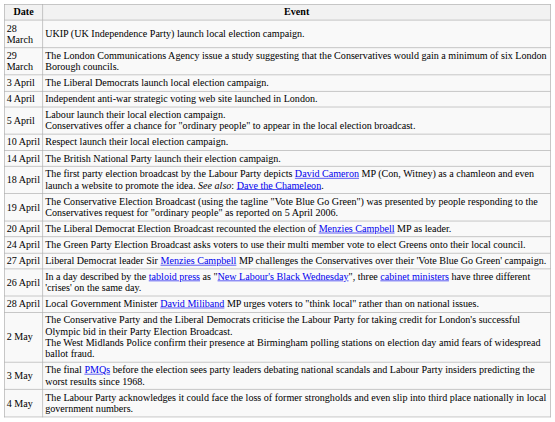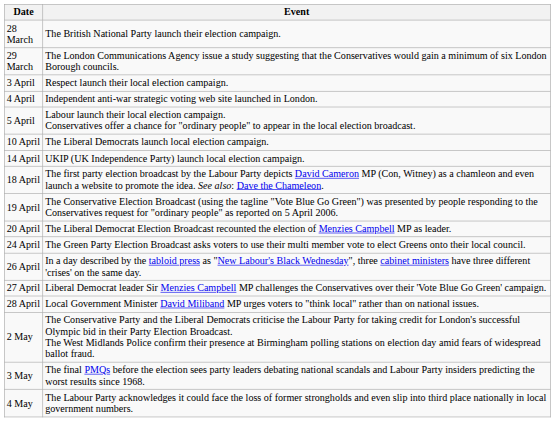 <table class="wikitable">
 <tr>
 <th scope="col">Date</th>
 <th scope="col">Event</th>
 </tr>
 <tr>
 <td>28 March</td>
-<td>UKIP (UK Independence Party) launch local election campaign.</td>
+<td>The British National Party launch their election campaign.</td>
 </tr>
 <tr>
 <td>29 March</td>
 <td>The London Communications Agency issue a study suggesting that the Conservatives would gain a minimum of six London Borough councils.</td>
 </tr>
 <tr>
 <td>3 April</td>
-<td>The Liberal Democrats launch local election campaign.</td>
+<td>Respect launch their local election campaign.</td>
 </tr>
 <tr>
 <td>4 April</td>
 <td>Independent anti-war strategic voting web site launched in London.</td>
 </tr>
 <tr>
 <td>5 April</td>
 <td>Labour launch their local election campaign.<br>Conservatives offer a chance for "ordinary people" to appear in the local election broadcast.</td>
 </tr>
 <tr>
 <td>10 April</td>
-<td>Respect launch their local election campaign.</td>
+<td>The Liberal Democrats launch local election campaign.</td>
 </tr>
 <tr>
 <td>14 April</td>
-<td>The British National Party launch their election campaign.</td>
+<td>UKIP (UK Independence Party) launch local election campaign.</td>
 </tr>
 <tr>
 <td>18 April</td>
 <td>The first party election broadcast by the Labour Party depicts <a href='#'>David Cameron</a> MP (Con, Witney) as a chamleon and even launch a website to promote the idea. <em>See also</em>: <a href='#'>Dave the Chameleon</a>.</td>
 </tr>
 <tr>
 <td>19 April</td>
 <td>The Conservative Election Broadcast (using the tagline "Vote Blue Go Green") was presented by people responding to the Conservatives request for "ordinary people" as reported on 5 April 2006.</td>
 </tr>
 <tr>
 <td>20 April</td>
 <td>The Liberal Democrat Election Broadcast recounted the election of <a href='#'>Menzies Campbell</a> MP as leader.</td>
 </tr>
 <tr>
 <td>24 April</td>
 <td>The Green Party Election Broadcast asks voters to use their multi member vote to elect Greens onto their local council.</td>
 </tr>
 <tr>
+<td>26 April</td>
+<td>In a day described by the <a href='#'>tabloid press</a> as "<a href='#'>New Labour's Black Wednesday</a>", three <a href='#'>cabinet ministers</a> have three different 'crises' on the same day.</td>
+</tr>
+<tr>
 <td>27 April</td>
 <td>Liberal Democrat leader Sir <a href='#'>Menzies Campbell</a> MP challenges the Conservatives over their 'Vote Blue Go Green' campaign.</td>
-</tr>
-<tr>
-<td>26 April</td>
-<td>In a day described by the <a href='#'>tabloid press</a> as "<a href='#'>New Labour's Black Wednesday</a>", three <a href='#'>cabinet ministers</a> have three different 'crises' on the same day.</td>
 </tr>
 <tr>
 <td>28 April</td>
 <td>Local Government Minister <a href='#'>David Miliband</a> MP urges voters to "think local" rather than on national issues.</td>
 </tr>
 <tr>
 <td>2 May</td>
 <td>The Conservative Party and the Liberal Democrats criticise the Labour Party for taking credit for London's successful Olympic bid in their Party Election Broadcast.<br>The West Midlands Police confirm their presence at Birmingham polling stations on election day amid fears of widespread ballot fraud.</td>
 </tr>
 <tr>
 <td>3 May</td>
 <td>The final <a href='#'>PMQs</a> before the election sees party leaders debating national scandals and Labour Party insiders predicting the worst results since 1968.</td>
 </tr>
 <tr>
 <td>4 May</td>
 <td>The Labour Party acknowledges it could face the loss of former strongholds and even slip into third place nationally in local government numbers.</td>
 </tr>
 </table>
